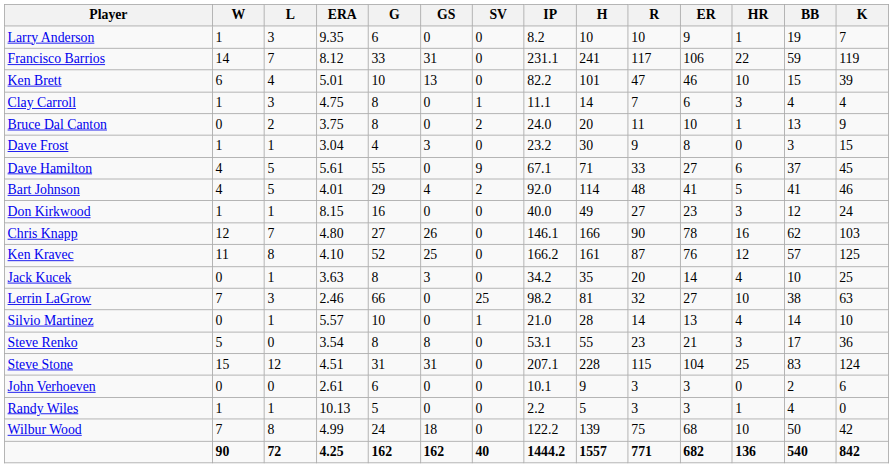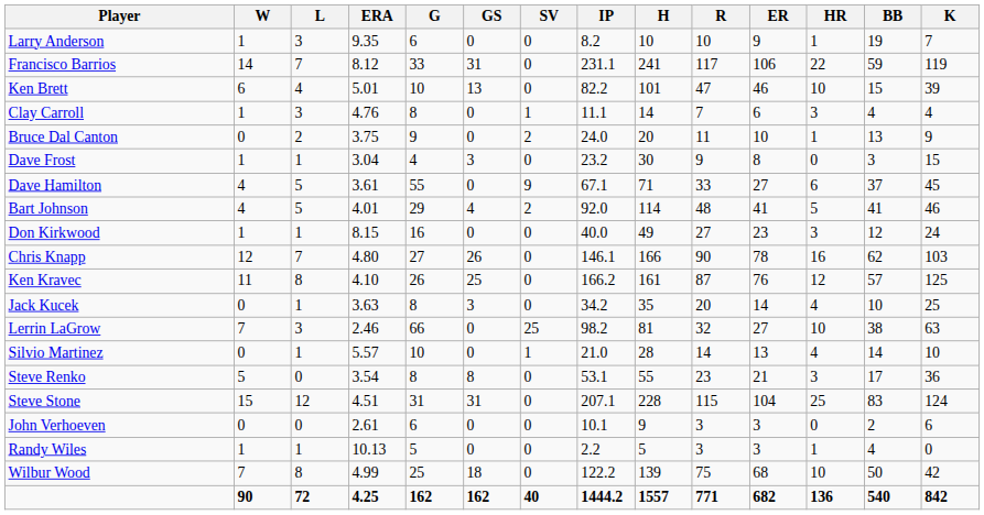 <table class="wikitable sortable">
 <tr>
 <th bgcolor="#DDDDFF" width="20%">Player</th>
 <th bgcolor="#DDDDFF" width="5%">W</th>
 <th bgcolor="#DDDDFF" width="5%">L</th>
 <th bgcolor="#DDDDFF" width="5%">ERA</th>
 <th bgcolor="#DDDDFF" width="5%">G</th>
 <th bgcolor="#DDDDFF" width="5%">GS</th>
 <th bgcolor="#DDDDFF" width="5%">SV</th>
 <th bgcolor="#DDDDFF" width="5%">IP</th>
 <th bgcolor="#DDDDFF" width="5%">H</th>
 <th bgcolor="#DDDDFF" width="5%">R</th>
 <th bgcolor="#DDDDFF" width="5%">ER</th>
 <th bgcolor="#DDDDFF" width="5%">HR</th>
 <th bgcolor="#DDDDFF" width="5%">BB</th>
 <th bgcolor="#DDDDFF" width="5%">K</th>
 </tr>
 <tr>
 <td><a href='#'>Larry Anderson</a></td>
 <td>1</td>
 <td>3</td>
 <td>9.35</td>
 <td>6</td>
 <td>0</td>
 <td>0</td>
 <td>8.2</td>
 <td>10</td>
 <td>10</td>
 <td>9</td>
 <td>1</td>
 <td>19</td>
 <td>7</td>
 </tr>
 <tr>
 <td><a href='#'>Francisco Barrios</a></td>
 <td>14</td>
 <td>7</td>
 <td>8.12</td>
 <td>33</td>
 <td>31</td>
 <td>0</td>
 <td>231.1</td>
 <td>241</td>
 <td>117</td>
 <td>106</td>
 <td>22</td>
 <td>59</td>
 <td>119</td>
 </tr>
 <tr>
 <td><a href='#'>Ken Brett</a></td>
 <td>6</td>
 <td>4</td>
 <td>5.01</td>
 <td>10</td>
 <td>13</td>
 <td>0</td>
 <td>82.2</td>
 <td>101</td>
 <td>47</td>
 <td>46</td>
 <td>10</td>
 <td>15</td>
 <td>39</td>
 </tr>
 <tr>
 <td><a href='#'>Clay Carroll</a></td>
 <td>1</td>
 <td>3</td>
-<td>4.75</td>
+<td>4.76</td>
 <td>8</td>
 <td>0</td>
 <td>1</td>
 <td>11.1</td>
 <td>14</td>
 <td>7</td>
 <td>6</td>
 <td>3</td>
 <td>4</td>
 <td>4</td>
 </tr>
 <tr>
 <td><a href='#'>Bruce Dal Canton</a></td>
 <td>0</td>
 <td>2</td>
 <td>3.75</td>
-<td>8</td>
+<td>9</td>
 <td>0</td>
 <td>2</td>
 <td>24.0</td>
 <td>20</td>
 <td>11</td>
 <td>10</td>
 <td>1</td>
 <td>13</td>
 <td>9</td>
 </tr>
 <tr>
 <td><a href='#'>Dave Frost</a></td>
 <td>1</td>
 <td>1</td>
 <td>3.04</td>
 <td>4</td>
 <td>3</td>
 <td>0</td>
 <td>23.2</td>
 <td>30</td>
 <td>9</td>
 <td>8</td>
 <td>0</td>
 <td>3</td>
 <td>15</td>
 </tr>
 <tr>
 <td><a href='#'>Dave Hamilton</a></td>
 <td>4</td>
 <td>5</td>
-<td>5.61</td>
+<td>3.61</td>
 <td>55</td>
 <td>0</td>
 <td>9</td>
 <td>67.1</td>
 <td>71</td>
 <td>33</td>
 <td>27</td>
 <td>6</td>
 <td>37</td>
 <td>45</td>
 </tr>
 <tr>
 <td><a href='#'>Bart Johnson</a></td>
 <td>4</td>
 <td>5</td>
 <td>4.01</td>
 <td>29</td>
 <td>4</td>
 <td>2</td>
 <td>92.0</td>
 <td>114</td>
 <td>48</td>
 <td>41</td>
 <td>5</td>
 <td>41</td>
 <td>46</td>
 </tr>
 <tr>
 <td><a href='#'>Don Kirkwood</a></td>
 <td>1</td>
 <td>1</td>
 <td>8.15</td>
 <td>16</td>
 <td>0</td>
 <td>0</td>
 <td>40.0</td>
 <td>49</td>
 <td>27</td>
 <td>23</td>
 <td>3</td>
 <td>12</td>
 <td>24</td>
 </tr>
 <tr>
 <td><a href='#'>Chris Knapp</a></td>
 <td>12</td>
 <td>7</td>
 <td>4.80</td>
 <td>27</td>
 <td>26</td>
 <td>0</td>
 <td>146.1</td>
 <td>166</td>
 <td>90</td>
 <td>78</td>
 <td>16</td>
 <td>62</td>
 <td>103</td>
 </tr>
 <tr>
 <td><a href='#'>Ken Kravec</a></td>
 <td>11</td>
 <td>8</td>
 <td>4.10</td>
-<td>52</td>
+<td>26</td>
 <td>25</td>
 <td>0</td>
 <td>166.2</td>
 <td>161</td>
 <td>87</td>
 <td>76</td>
 <td>12</td>
 <td>57</td>
 <td>125</td>
 </tr>
 <tr>
 <td><a href='#'>Jack Kucek</a></td>
 <td>0</td>
 <td>1</td>
 <td>3.63</td>
 <td>8</td>
 <td>3</td>
 <td>0</td>
 <td>34.2</td>
 <td>35</td>
 <td>20</td>
 <td>14</td>
 <td>4</td>
 <td>10</td>
 <td>25</td>
 </tr>
 <tr>
 <td><a href='#'>Lerrin LaGrow</a></td>
 <td>7</td>
 <td>3</td>
 <td>2.46</td>
 <td>66</td>
 <td>0</td>
 <td>25</td>
 <td>98.2</td>
 <td>81</td>
 <td>32</td>
 <td>27</td>
 <td>10</td>
 <td>38</td>
 <td>63</td>
 </tr>
 <tr>
 <td><a href='#'>Silvio Martinez</a></td>
 <td>0</td>
 <td>1</td>
 <td>5.57</td>
 <td>10</td>
 <td>0</td>
 <td>1</td>
 <td>21.0</td>
 <td>28</td>
 <td>14</td>
 <td>13</td>
 <td>4</td>
 <td>14</td>
 <td>10</td>
 </tr>
 <tr>
 <td><a href='#'>Steve Renko</a></td>
 <td>5</td>
 <td>0</td>
 <td>3.54</td>
 <td>8</td>
 <td>8</td>
 <td>0</td>
 <td>53.1</td>
 <td>55</td>
 <td>23</td>
 <td>21</td>
 <td>3</td>
 <td>17</td>
 <td>36</td>
 </tr>
 <tr>
 <td><a href='#'>Steve Stone</a></td>
 <td>15</td>
 <td>12</td>
 <td>4.51</td>
 <td>31</td>
 <td>31</td>
 <td>0</td>
 <td>207.1</td>
 <td>228</td>
 <td>115</td>
 <td>104</td>
 <td>25</td>
 <td>83</td>
 <td>124</td>
 </tr>
 <tr>
 <td><a href='#'>John Verhoeven</a></td>
 <td>0</td>
 <td>0</td>
 <td>2.61</td>
 <td>6</td>
 <td>0</td>
 <td>0</td>
 <td>10.1</td>
 <td>9</td>
 <td>3</td>
 <td>3</td>
 <td>0</td>
 <td>2</td>
 <td>6</td>
 </tr>
 <tr>
 <td><a href='#'>Randy Wiles</a></td>
 <td>1</td>
 <td>1</td>
 <td>10.13</td>
 <td>5</td>
 <td>0</td>
 <td>0</td>
 <td>2.2</td>
 <td>5</td>
 <td>3</td>
 <td>3</td>
 <td>1</td>
 <td>4</td>
 <td>0</td>
 </tr>
 <tr>
 <td><a href='#'>Wilbur Wood</a></td>
 <td>7</td>
 <td>8</td>
 <td>4.99</td>
-<td>24</td>
+<td>25</td>
 <td>18</td>
 <td>0</td>
 <td>122.2</td>
 <td>139</td>
 <td>75</td>
 <td>68</td>
 <td>10</td>
 <td>50</td>
 <td>42</td>
 </tr>
 <tr class="sortbottom">
 <td></td>
 <td><strong>90</strong></td>
 <td><strong>72</strong></td>
 <td><strong>4.25</strong></td>
 <td><strong>162</strong></td>
 <td><strong>162</strong></td>
 <td><strong>40</strong></td>
 <td><strong>1444.2</strong></td>
 <td><strong>1557</strong></td>
 <td><strong>771</strong></td>
 <td><strong>682</strong></td>
 <td><strong>136</strong></td>
 <td><strong>540</strong></td>
 <td><strong>842</strong></td>
 </tr>
 </table>
